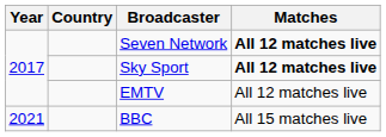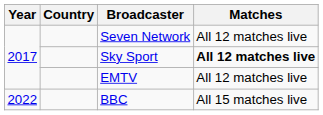 <table class="wikitable">
 <tr>
 <th>Year</th>
 <th>Country</th>
 <th>Broadcaster</th>
 <th>Matches</th>
 </tr>
 <tr>
 <td rowspan=3><a href='#'>2017</a></td>
 <td></td>
 <td><a href='#'>Seven Network</a></td>
-<td><strong>All 12 matches live</strong></td>
+<td>All 12 matches live</td>
 </tr>
 <tr>
 <td></td>
 <td><a href='#'>Sky Sport</a></td>
 <td><strong>All 12 matches live</strong></td>
 </tr>
 <tr>
 <td></td>
 <td><a href='#'>EMTV</a></td>
 <td>All 12 matches live</td>
 </tr>
 <tr>
-<td><a href='#'>2021</a></td>
+<td><a href='#'>2022</a></td>
 <td></td>
 <td><a href='#'>BBC</a></td>
 <td>All 15 matches live</td>
 </tr>
 </table>
